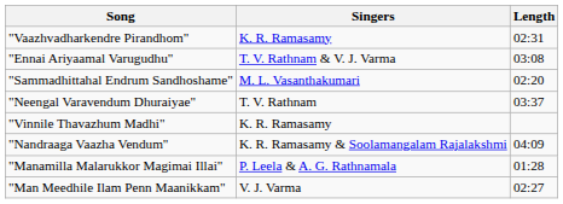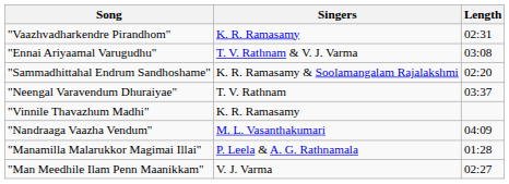 <table class="wikitable">
 <tr>
 <th>Song</th>
 <th>Singers</th>
 <th>Length</th>
 </tr>
 <tr>
 <td>"Vaazhvadharkendre Pirandhom"</td>
 <td><a href='#'>K. R. Ramasamy</a></td>
 <td>02:31</td>
 </tr>
 <tr>
 <td>"Ennai Ariyaamal Varugudhu"</td>
 <td><a href='#'>T. V. Rathnam</a> & V. J. Varma</td>
 <td>03:08</td>
 </tr>
 <tr>
 <td>"Sammadhittahal Endrum Sandhoshame"</td>
-<td><a href='#'>M. L. Vasanthakumari</a></td>
+<td>K. R. Ramasamy & <a href='#'>Soolamangalam Rajalakshmi</a></td>
 <td>02:20</td>
 </tr>
 <tr>
 <td>"Neengal Varavendum Dhuraiyae"</td>
 <td>T. V. Rathnam</td>
 <td>03:37</td>
 </tr>
 <tr>
 <td>"Vinnile Thavazhum Madhi"</td>
 <td>K. R. Ramasamy</td>
 <td></td>
 </tr>
 <tr>
 <td>"Nandraaga Vaazha Vendum"</td>
-<td>K. R. Ramasamy & <a href='#'>Soolamangalam Rajalakshmi</a></td>
+<td><a href='#'>M. L. Vasanthakumari</a></td>
 <td>04:09</td>
 </tr>
 <tr>
 <td>"Manamilla Malarukkor Magimai Illai"</td>
 <td><a href='#'>P. Leela</a> & <a href='#'>A. G. Rathnamala</a></td>
 <td>01:28</td>
 </tr>
 <tr>
 <td>"Man Meedhile Ilam Penn Maanikkam"</td>
 <td>V. J. Varma</td>
 <td>02:27</td>
 </tr>
 </table>
